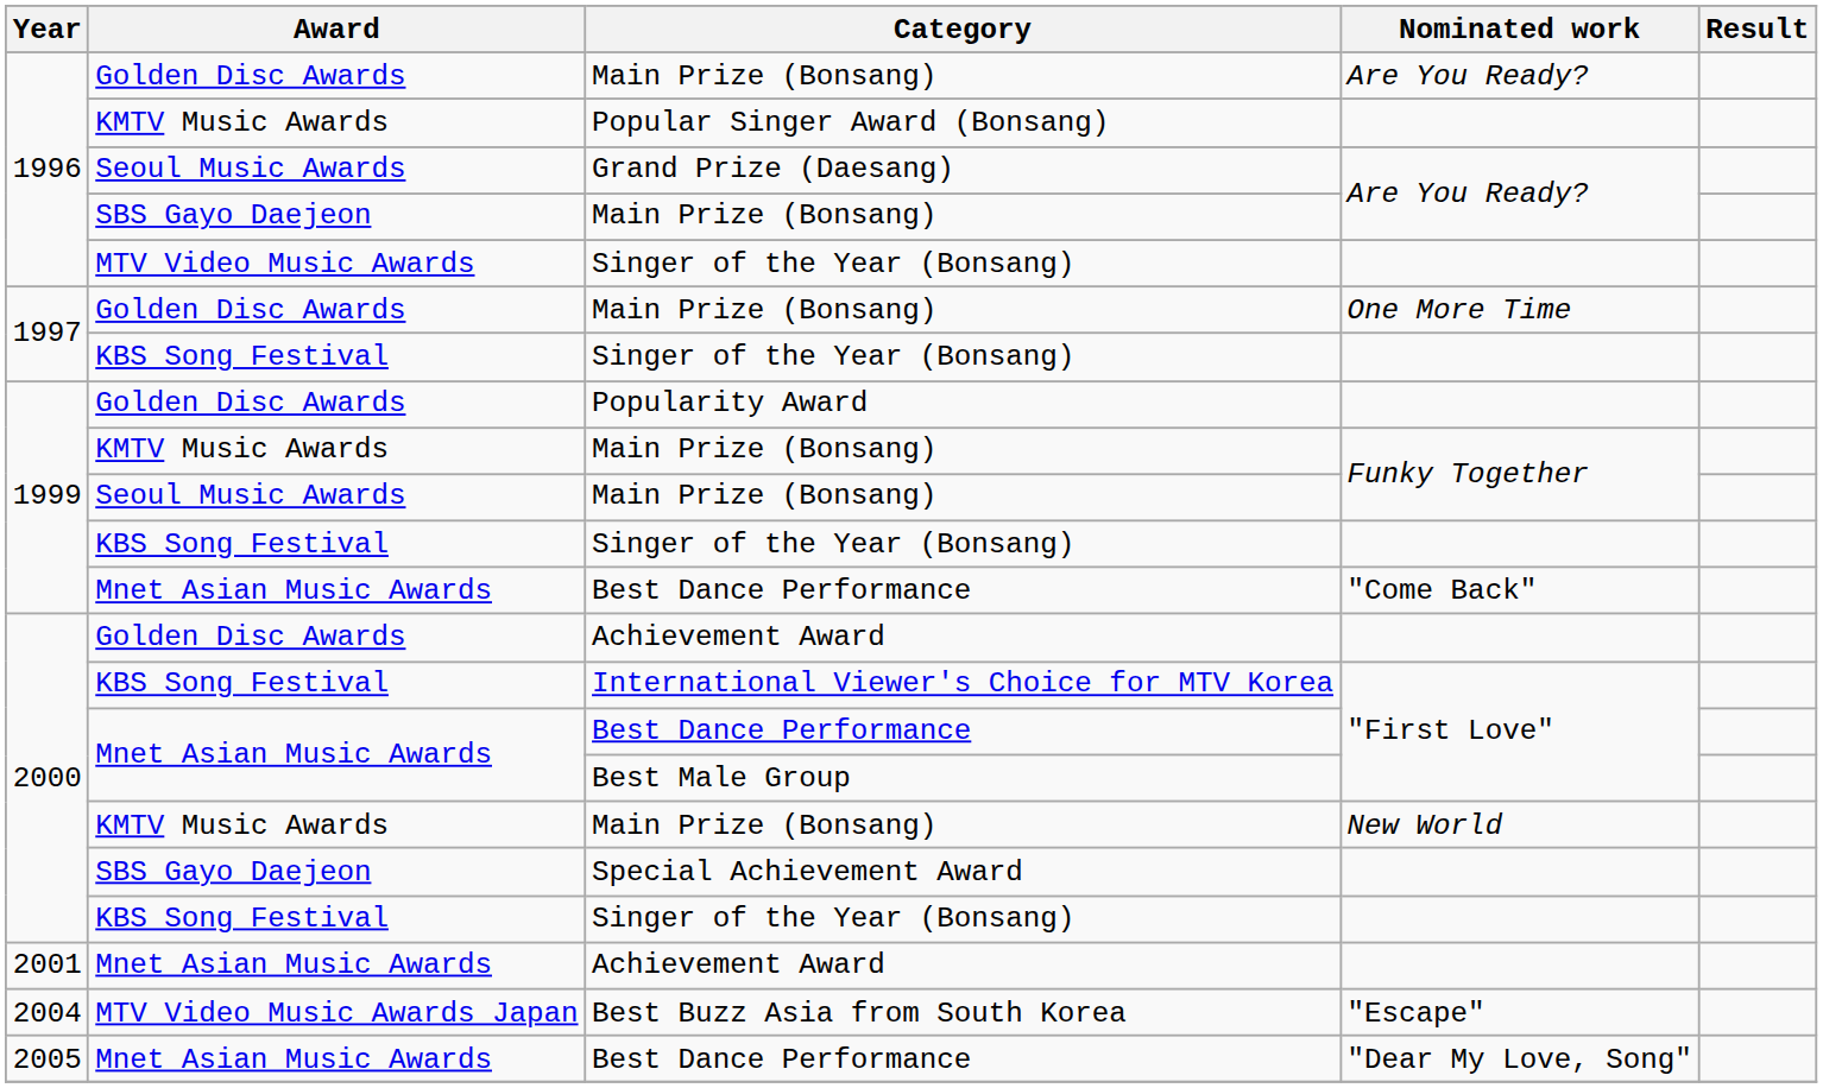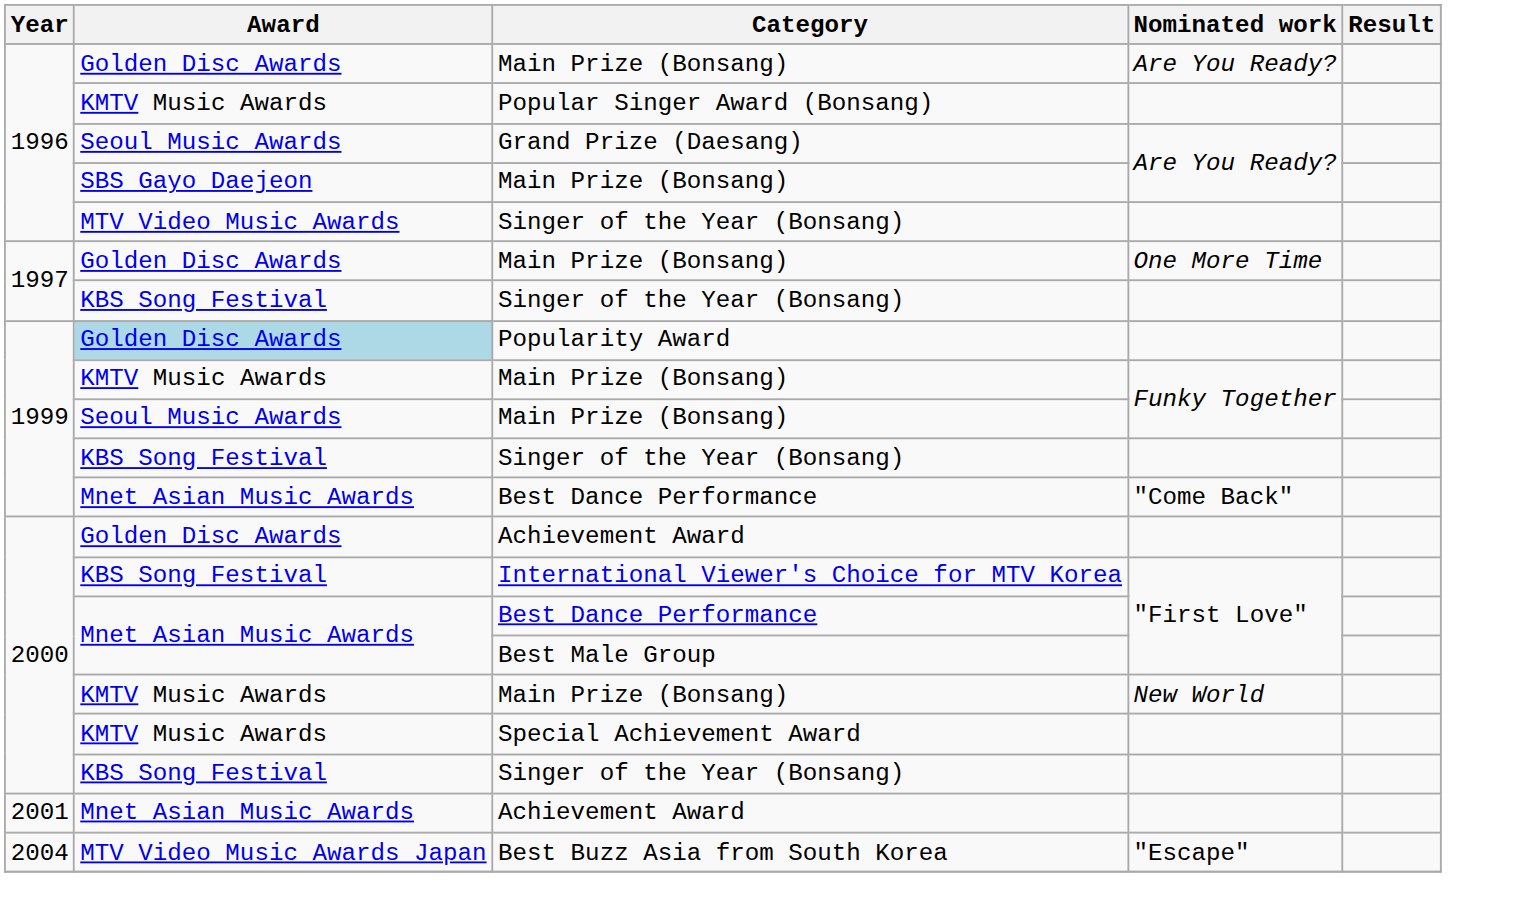 <table class="wikitable">
 <tr>
 <th>Year</th>
 <th>Award</th>
 <th>Category</th>
 <th>Nominated work</th>
 <th>Result</th>
 </tr>
 <tr>
 <td rowspan="5">1996</td>
 <td><a href='#'>Golden Disc Awards</a></td>
 <td>Main Prize (Bonsang)</td>
 <td><em>Are You Ready?</em></td>
 <td></td>
 </tr>
 <tr>
 <td><a href='#'>KMTV</a> Music Awards</td>
 <td>Popular Singer Award (Bonsang)</td>
 <td></td>
 <td></td>
 </tr>
 <tr>
 <td><a href='#'>Seoul Music Awards</a></td>
 <td>Grand Prize (Daesang)</td>
 <td rowspan="2"><em>Are You Ready?</em></td>
 <td></td>
 </tr>
 <tr>
 <td><a href='#'>SBS Gayo Daejeon</a></td>
 <td>Main Prize (Bonsang)</td>
 <td></td>
 </tr>
 <tr>
 <td><a href='#'>MTV Video Music Awards</a></td>
 <td>Singer of the Year (Bonsang)</td>
 <td></td>
 <td></td>
 </tr>
 <tr>
 <td rowspan="2">1997</td>
 <td><a href='#'>Golden Disc Awards</a></td>
 <td>Main Prize (Bonsang)</td>
 <td><em>One More Time</em></td>
 <td></td>
 </tr>
 <tr>
 <td><a href='#'>KBS Song Festival</a></td>
 <td>Singer of the Year (Bonsang)</td>
 <td></td>
 <td></td>
 </tr>
 <tr>
 <td rowspan="5">1999</td>
-<td><a href='#'>Golden Disc Awards</a></td>
+<td style="background: lightblue;"><a href='#'>Golden Disc Awards</a></td>
 <td>Popularity Award</td>
 <td></td>
 <td></td>
 </tr>
 <tr>
 <td><a href='#'>KMTV</a> Music Awards</td>
 <td>Main Prize  (Bonsang)</td>
 <td rowspan="2"><em>Funky Together</em></td>
 <td></td>
 </tr>
 <tr>
 <td><a href='#'>Seoul Music Awards</a></td>
 <td>Main Prize (Bonsang)</td>
 <td></td>
 </tr>
 <tr>
 <td><a href='#'>KBS Song Festival</a></td>
 <td>Singer of the Year (Bonsang)</td>
 <td></td>
 <td></td>
 </tr>
 <tr>
 <td><a href='#'>Mnet Asian Music Awards</a></td>
 <td>Best Dance Performance</td>
 <td>"Come Back"</td>
 <td></td>
 </tr>
 <tr>
 <td rowspan="7">2000</td>
 <td><a href='#'>Golden Disc Awards</a></td>
 <td>Achievement Award</td>
 <td></td>
 <td></td>
 </tr>
 <tr>
 <td><a href='#'>KBS Song Festival</a></td>
 <td><a href='#'>International Viewer's Choice for MTV Korea</a></td>
 <td rowspan="3">"First Love"</td>
 <td></td>
 </tr>
 <tr>
 <td rowspan="2"><a href='#'>Mnet Asian Music Awards</a></td>
 <td><a href='#'>Best Dance Performance</a></td>
 <td></td>
 </tr>
 <tr>
 <td>Best Male Group</td>
 <td></td>
 </tr>
 <tr>
 <td><a href='#'>KMTV</a> Music Awards</td>
 <td>Main Prize (Bonsang)</td>
 <td><em>New World</em></td>
 <td></td>
 </tr>
 <tr>
-<td><a href='#'>SBS Gayo Daejeon</a></td>
+<td><a href='#'>KMTV</a> Music Awards</td>
 <td>Special Achievement Award</td>
 <td></td>
 <td></td>
 </tr>
 <tr>
 <td><a href='#'>KBS Song Festival</a></td>
 <td>Singer of the Year (Bonsang)</td>
 <td></td>
 <td></td>
 </tr>
 <tr>
 <td>2001</td>
 <td><a href='#'>Mnet Asian Music Awards</a></td>
 <td>Achievement Award</td>
 <td></td>
 <td></td>
 </tr>
 <tr>
 <td>2004</td>
 <td><a href='#'>MTV Video Music Awards Japan</a></td>
 <td>Best Buzz Asia from South Korea</td>
 <td>"Escape"</td>
 <td></td>
 </tr>
 <tr>
-<td>2005</td>
-<td><a href='#'>Mnet Asian Music Awards</a></td>
-<td>Best Dance Performance</td>
-<td>"Dear My Love, Song"</td>
-<td></td>
-</tr>
-<tr>
 </tr>
 <tr>
 </tr>
 </table>
